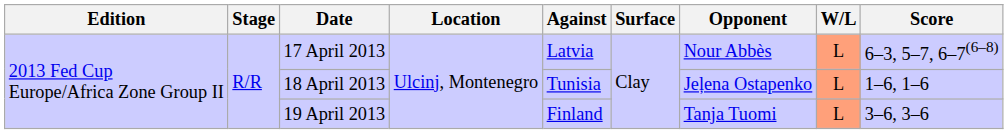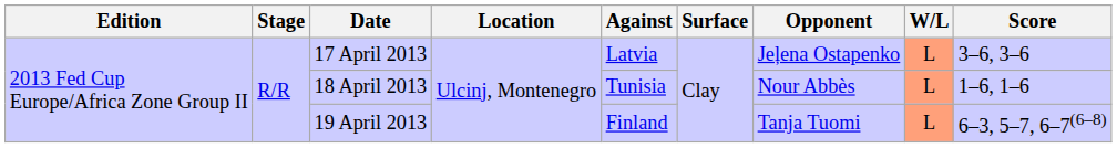 <table class=wikitable style=font-size:97%>
 <tr>
 <th>Edition</th>
 <th>Stage</th>
 <th>Date</th>
 <th>Location</th>
 <th>Against</th>
 <th>Surface</th>
 <th>Opponent</th>
 <th>W/L</th>
 <th>Score</th>
 </tr>
 <tr style="background:#ccf;">
 <td rowspan="3"><a href='#'>2013 Fed Cup</a> <br> Europe/Africa Zone Group II</td>
 <td rowspan="3"><a href='#'>R/R</a></td>
 <td>17 April 2013</td>
 <td rowspan="3"><a href='#'>Ulcinj</a>, Montenegro</td>
 <td> <a href='#'>Latvia</a></td>
 <td rowspan="3">Clay</td>
-<td> <a href='#'>Nour Abbès</a></td>
+<td> <a href='#'>Jeļena Ostapenko</a></td>
 <td style="text-align:center; background:#ffa07a;">L</td>
-<td>6–3, 5–7, 6–7<sup>(6–8)</sup></td>
+<td>3–6, 3–6</td>
 </tr>
 <tr style="background:#ccf;">
 <td>18 April 2013</td>
 <td> <a href='#'>Tunisia</a></td>
-<td> <a href='#'>Jeļena Ostapenko</a></td>
+<td> <a href='#'>Nour Abbès</a></td>
 <td style="text-align:center; background:#ffa07a;">L</td>
 <td>1–6, 1–6</td>
 </tr>
 <tr style="background:#ccf;">
 <td>19 April 2013</td>
 <td> <a href='#'>Finland</a></td>
 <td> <a href='#'>Tanja Tuomi</a></td>
 <td style="text-align:center; background:#ffa07a;">L</td>
-<td>3–6, 3–6</td>
+<td>6–3, 5–7, 6–7<sup>(6–8)</sup></td>
 </tr>
 </table>
